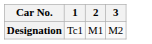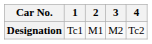 <table class="wikitable">
 <tr>
 <th>Car No.</th>
 <th>1</th>
 <th>2</th>
 <th>3</th>
+<th>4</th>
 </tr>
 <tr>
 <th>Designation</th>
 <td>Tc1</td>
 <td>M1</td>
 <td>M2</td>
+<td>Tc2</td>
 </tr>
 </table>
